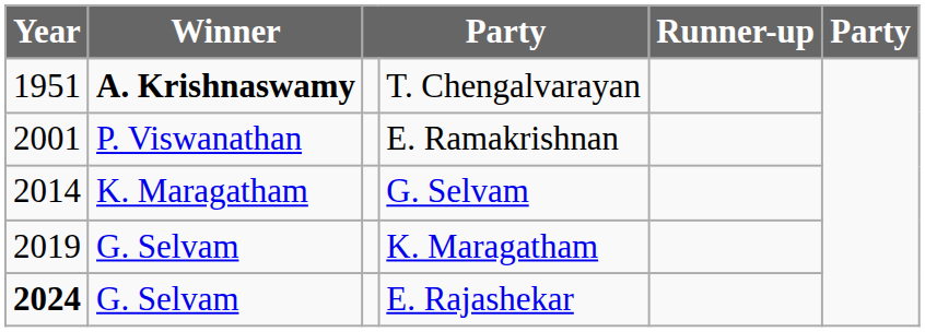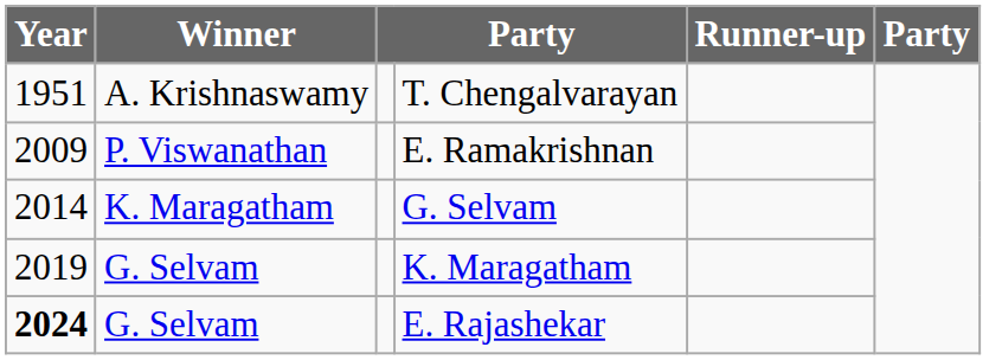 <table class="wikitable sortable">
 <tr>
 <th style="background-color:#666666; color:white">Year</th>
 <th style="background-color:#666666; color:white">Winner</th>
 <th style="background-color:#666666; color:white;" colspan="2">Party</th>
 <th style="background-color:#666666; color:white">Runner-up</th>
 <th style="background-color:#666666; color:white;" colspan="2">Party</th>
 </tr>
 <tr --->
 <td>1951</td>
-<td><strong>A. Krishnaswamy</strong></td>
+<td>A. Krishnaswamy</td>
 <td></td>
 <td>T. Chengalvarayan</td>
 <td></td>
 </tr>
 <tr --->
-<td>2001</td>
+<td>2009</td>
 <td><a href='#'>P. Viswanathan</a></td>
 <td></td>
 <td>E. Ramakrishnan</td>
 <td></td>
 </tr>
 <tr --->
 <td>2014</td>
 <td><a href='#'>K. Maragatham</a></td>
 <td></td>
 <td><a href='#'>G. Selvam</a></td>
 <td></td>
 </tr>
 <tr --->
 <td>2019</td>
 <td><a href='#'>G. Selvam</a></td>
 <td></td>
 <td><a href='#'>K. Maragatham</a></td>
 <td></td>
 </tr>
 <tr>
 <td><strong>2024</strong></td>
 <td><a href='#'>G. Selvam</a></td>
 <td></td>
 <td><a href='#'>E. Rajashekar</a></td>
 <td></td>
 </tr>
 </table>
